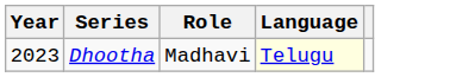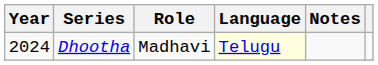 <table class="wikitable plainrowheaders sortable" style="margin-right: 0;">
 <tr>
 <th scope="col">Year</th>
 <th scope="col">Series</th>
 <th scope="col">Role</th>
 <th scope="col" class="unsortable">Language</th>
+<th>Notes</th>
 <th></th>
 </tr>
 <tr>
-<td>2023</td>
+<td>2024</td>
 <td><em><a href='#'>Dhootha</a></em></td>
 <td>Madhavi</td>
 <td style="background: lightyellow;"><a href='#'>Telugu</a></td>
 <td></td>
+<td></td>
 </tr>
 </table>
